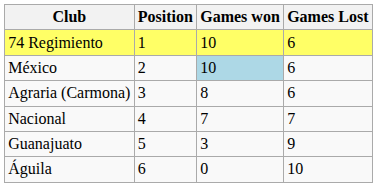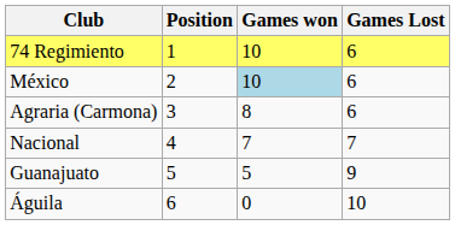 <table class="wikitable">
 <tr>
 <th>Club</th>
 <th>Position</th>
 <th>Games won</th>
 <th>Games Lost</th>
 </tr>
 <tr style="background:#ff6;">
 <td>74 Regimiento</td>
 <td>1</td>
 <td>10</td>
 <td>6</td>
 </tr>
 <tr>
 <td>México</td>
 <td>2</td>
 <td style="background: lightblue;">10</td>
 <td>6</td>
 </tr>
 <tr>
 <td>Agraria (Carmona)</td>
 <td>3</td>
 <td>8</td>
 <td>6</td>
 </tr>
 <tr>
 <td>Nacional</td>
 <td>4</td>
 <td>7</td>
 <td>7</td>
 </tr>
 <tr>
 <td>Guanajuato</td>
 <td>5</td>
-<td>3</td>
+<td>5</td>
 <td>9</td>
 </tr>
 <tr>
 <td>Águila</td>
 <td>6</td>
 <td>0</td>
 <td>10</td>
 </tr>
 </table>
